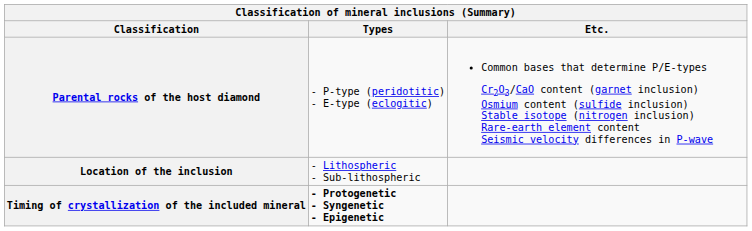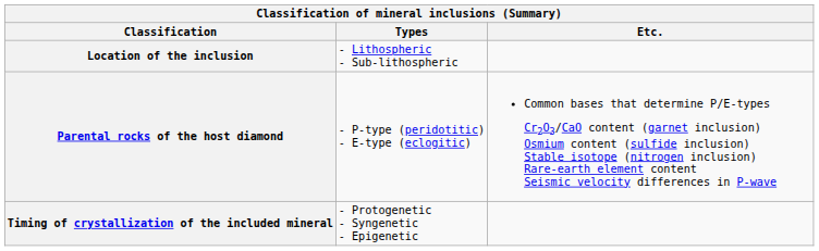 <table class="wikitable">
 <tr>
 <th colspan="3">Classification of mineral inclusions (Summary)</th>
 </tr>
 <tr>
 <th>Classification</th>
 <th>Types</th>
 <th>Etc.</th>
 </tr>
 <tr>
+<th><strong>Location of the inclusion</strong></th>
+<td>- <a href='#'>Lithospheric</a><br>- Sub-lithospheric</td>
+<td></td>
+</tr>
+<tr>
 <th><strong><a href='#'>Parental rocks</a> of the host diamond</strong></th>
 <td>- P-type (<a href='#'>peridotitic</a>)<br>- E-type (<a href='#'>eclogitic</a>)</td>
 <td><br><ul><li>Common bases that determine P/E-types</li></ul><blockquote><a href='#'>Cr<sub>2</sub>O<sub>3</sub></a>/<a href='#'>CaO</a> content (<a href='#'>garnet</a> inclusion)<br><a href='#'>Osmium</a> content (<a href='#'>sulfide</a> inclusion)<br><a href='#'>Stable isotope</a> (<a href='#'>nitrogen</a> inclusion)<br><a href='#'>Rare-earth element</a> content<br><a href='#'>Seismic velocity</a> differences in <a href='#'>P-wave</a></blockquote></td>
 </tr>
 <tr>
-<th><strong>Location of the inclusion</strong></th>
-<td>- <a href='#'>Lithospheric</a><br>- Sub-lithospheric</td>
-<td></td>
-</tr>
-<tr>
 <th><strong>Timing of <a href='#'>crystallization</a> of the included mineral</strong></th>
-<td><strong>- Protogenetic<br>- Syngenetic<br>- Epigenetic</strong></td>
+<td>- Protogenetic<br>- Syngenetic<br>- Epigenetic</td>
 <td></td>
 </tr>
 </table>
